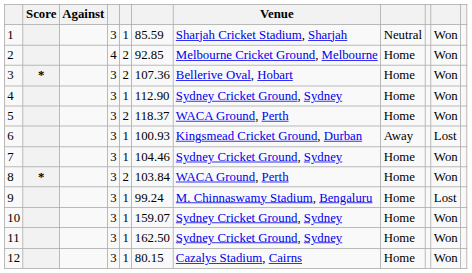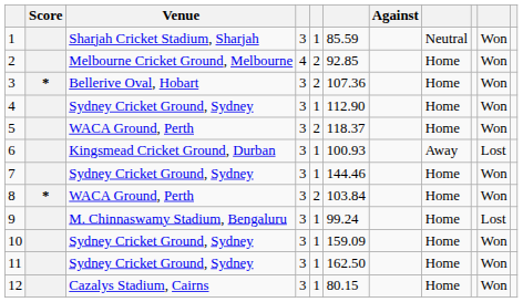 <table class="wikitable plainrowheaders sortable">
 <tr>
 <th scope=col></th>
 <th scope=col>Score</th>
-<th scope=col>Against</th>
+<th scope=col>Venue</th>
 <th scope=col><a href='#'></a></th>
 <th scope=col><a href='#'></a></th>
 <th scope=col><a href='#'></a></th>
-<th scope=col>Venue</th>
+<th scope=col>Against</th>
 <th scope=col></th>
 <th scope=col></th>
 <th scope=col></th>
 <th scope=col class=unsortable></th>
 </tr>
 <tr>
 <td>1</td>
 <th scope=row> </th>
-<td></td>
+<td><a href='#'>Sharjah Cricket Stadium</a>, <a href='#'>Sharjah</a></td>
 <td>3</td>
 <td>1</td>
 <td>85.59</td>
-<td><a href='#'>Sharjah Cricket Stadium</a>, <a href='#'>Sharjah</a></td>
+<td></td>
 <td>Neutral</td>
 <td></td>
 <td>Won</td>
 <td></td>
 </tr>
 <tr>
 <td>2</td>
 <th scope=row> </th>
-<td></td>
+<td><a href='#'>Melbourne Cricket Ground</a>, <a href='#'>Melbourne</a></td>
 <td>4</td>
 <td>2</td>
 <td>92.85</td>
-<td><a href='#'>Melbourne Cricket Ground</a>, <a href='#'>Melbourne</a></td>
+<td></td>
 <td>Home</td>
 <td></td>
 <td>Won</td>
 <td></td>
 </tr>
 <tr>
 <td>3</td>
 <th scope=row>*  </th>
-<td></td>
+<td><a href='#'>Bellerive Oval</a>, <a href='#'>Hobart</a></td>
 <td>3</td>
 <td>2</td>
 <td>107.36</td>
-<td><a href='#'>Bellerive Oval</a>, <a href='#'>Hobart</a></td>
+<td></td>
 <td>Home</td>
 <td></td>
 <td>Won</td>
 <td></td>
 </tr>
 <tr>
 <td>4</td>
 <th scope=row> </th>
-<td></td>
+<td><a href='#'>Sydney Cricket Ground</a>, <a href='#'>Sydney</a></td>
 <td>3</td>
 <td>1</td>
 <td>112.90</td>
-<td><a href='#'>Sydney Cricket Ground</a>, <a href='#'>Sydney</a></td>
+<td></td>
 <td>Home</td>
 <td></td>
 <td>Won</td>
 <td></td>
 </tr>
 <tr>
 <td>5</td>
 <th scope=row>  </th>
-<td></td>
+<td><a href='#'>WACA Ground</a>, <a href='#'>Perth</a></td>
 <td>3</td>
 <td>2</td>
 <td>118.37</td>
-<td><a href='#'>WACA Ground</a>, <a href='#'>Perth</a></td>
+<td></td>
 <td>Home</td>
 <td></td>
 <td>Won</td>
 <td></td>
 </tr>
 <tr>
 <td>6</td>
 <th scope=row> </th>
-<td></td>
+<td><a href='#'>Kingsmead Cricket Ground</a>, <a href='#'>Durban</a></td>
 <td>3</td>
 <td>1</td>
 <td>100.93</td>
-<td><a href='#'>Kingsmead Cricket Ground</a>, <a href='#'>Durban</a></td>
+<td></td>
 <td>Away</td>
 <td></td>
 <td>Lost</td>
 <td></td>
 </tr>
 <tr>
 <td>7</td>
 <th scope=row>  </th>
-<td></td>
+<td><a href='#'>Sydney Cricket Ground</a>, <a href='#'>Sydney</a></td>
 <td>3</td>
 <td>1</td>
-<td>104.46</td>
-<td><a href='#'>Sydney Cricket Ground</a>, <a href='#'>Sydney</a></td>
+<td>144.46</td>
+<td></td>
 <td>Home</td>
 <td></td>
 <td>Won</td>
 <td></td>
 </tr>
 <tr>
 <td>8</td>
 <th scope=row>*  </th>
-<td></td>
+<td><a href='#'>WACA Ground</a>, <a href='#'>Perth</a></td>
 <td>3</td>
 <td>2</td>
 <td>103.84</td>
-<td><a href='#'>WACA Ground</a>, <a href='#'>Perth</a></td>
+<td></td>
 <td>Home</td>
 <td></td>
 <td>Won</td>
 <td></td>
 </tr>
 <tr>
 <td>9</td>
 <th scope=row></th>
-<td></td>
+<td><a href='#'>M. Chinnaswamy Stadium</a>, <a href='#'>Bengaluru</a></td>
 <td>3</td>
 <td>1</td>
 <td>99.24</td>
-<td><a href='#'>M. Chinnaswamy Stadium</a>, <a href='#'>Bengaluru</a></td>
+<td></td>
 <td>Home</td>
 <td></td>
 <td>Lost</td>
 <td></td>
 </tr>
 <tr>
 <td>10</td>
 <th scope=row> </th>
-<td></td>
+<td><a href='#'>Sydney Cricket Ground</a>, <a href='#'>Sydney</a></td>
 <td>3</td>
 <td>1</td>
-<td>159.07</td>
-<td><a href='#'>Sydney Cricket Ground</a>, <a href='#'>Sydney</a></td>
+<td>159.09</td>
+<td></td>
 <td>Home</td>
 <td></td>
 <td>Won</td>
 <td></td>
 </tr>
 <tr>
 <td>11</td>
 <th scope=row> </th>
-<td></td>
+<td><a href='#'>Sydney Cricket Ground</a>, <a href='#'>Sydney</a></td>
 <td>3</td>
 <td>1</td>
 <td>162.50</td>
-<td><a href='#'>Sydney Cricket Ground</a>, <a href='#'>Sydney</a></td>
+<td></td>
 <td>Home</td>
 <td></td>
 <td>Won</td>
 <td></td>
 </tr>
 <tr>
 <td>12</td>
 <th scope=row> </th>
-<td></td>
+<td><a href='#'>Cazalys Stadium</a>, <a href='#'>Cairns</a></td>
 <td>3</td>
 <td>1</td>
 <td>80.15</td>
-<td><a href='#'>Cazalys Stadium</a>, <a href='#'>Cairns</a></td>
+<td></td>
 <td>Home</td>
 <td></td>
 <td>Won</td>
 <td></td>
 </tr>
 </table>
